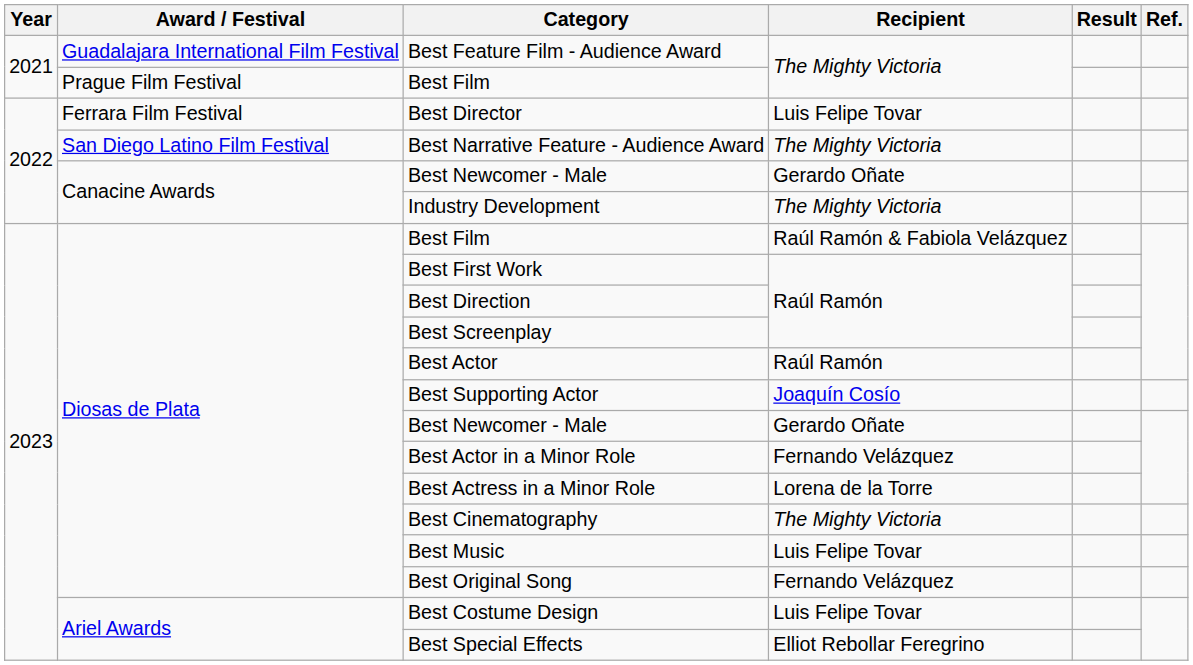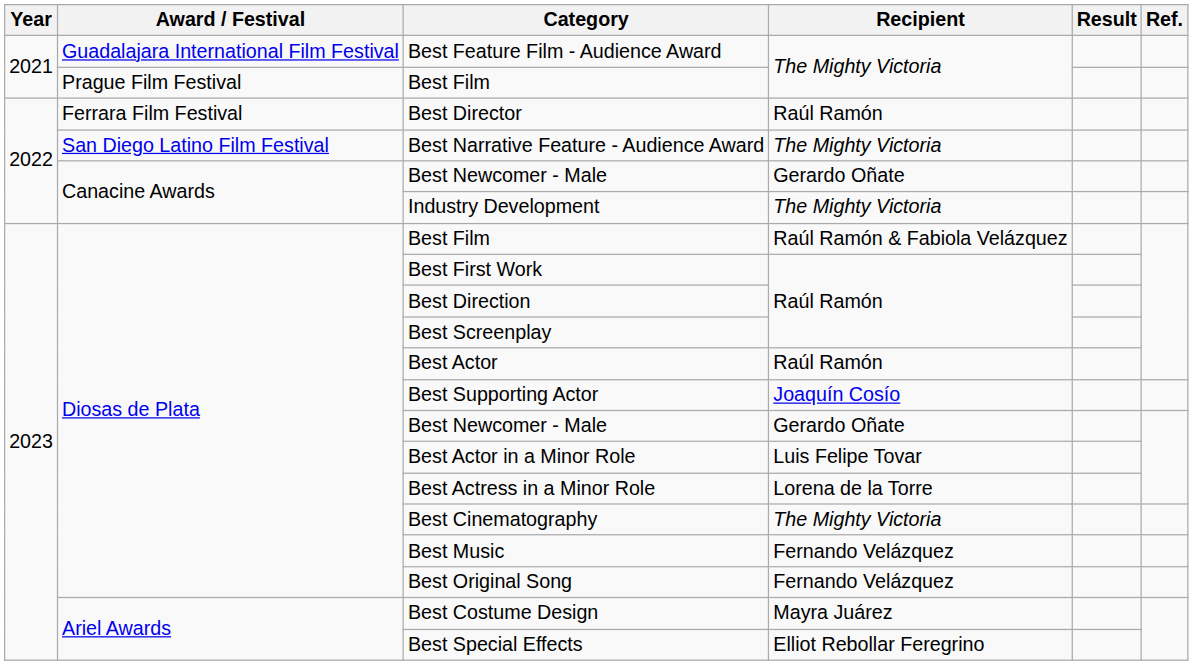 <table class="wikitable">
 <tr>
 <th>Year</th>
 <th>Award / Festival</th>
 <th>Category</th>
 <th>Recipient</th>
 <th>Result</th>
 <th>Ref.</th>
 </tr>
 <tr>
 <td rowspan="2">2021</td>
 <td><a href='#'>Guadalajara International Film Festival</a></td>
 <td>Best Feature Film - Audience Award</td>
 <td rowspan="2"><em>The Mighty Victoria</em></td>
 <td></td>
 <td></td>
 </tr>
 <tr>
 <td>Prague Film Festival</td>
 <td>Best Film</td>
 <td></td>
 <td></td>
 </tr>
 <tr>
 <td rowspan="4">2022</td>
 <td>Ferrara Film Festival</td>
 <td>Best Director</td>
-<td>Luis Felipe Tovar</td>
+<td>Raúl Ramón</td>
 <td></td>
 <td></td>
 </tr>
 <tr>
 <td><a href='#'>San Diego Latino Film Festival</a></td>
 <td>Best Narrative Feature - Audience Award</td>
 <td><em>The Mighty Victoria</em></td>
 <td></td>
 <td></td>
 </tr>
 <tr>
 <td rowspan="2">Canacine Awards</td>
 <td>Best Newcomer - Male</td>
 <td>Gerardo Oñate</td>
 <td></td>
 <td></td>
 </tr>
 <tr>
 <td>Industry Development</td>
 <td><em>The Mighty Victoria</em></td>
 <td></td>
 <td></td>
 </tr>
 <tr>
 <td rowspan="14">2023</td>
 <td rowspan="12"><a href='#'>Diosas de Plata</a></td>
 <td>Best Film</td>
 <td>Raúl Ramón & Fabiola Velázquez</td>
 <td></td>
 <td rowspan="5"></td>
 </tr>
 <tr>
 <td>Best First Work</td>
 <td rowspan="3">Raúl Ramón</td>
 <td></td>
 </tr>
 <tr>
 <td>Best Direction</td>
 <td></td>
 </tr>
 <tr>
 <td>Best Screenplay</td>
 <td></td>
 </tr>
 <tr>
 <td>Best Actor</td>
 <td>Raúl Ramón</td>
 <td></td>
 </tr>
 <tr>
 <td>Best Supporting Actor</td>
 <td><a href='#'>Joaquín Cosío</a></td>
 <td></td>
 <td></td>
 </tr>
 <tr>
 <td>Best Newcomer - Male</td>
 <td>Gerardo Oñate</td>
 <td></td>
 <td rowspan="3"></td>
 </tr>
 <tr>
 <td>Best Actor in a Minor Role</td>
-<td>Fernando Velázquez</td>
+<td>Luis Felipe Tovar</td>
 <td></td>
 </tr>
 <tr>
 <td>Best Actress in a Minor Role</td>
 <td>Lorena de la Torre</td>
 <td></td>
 </tr>
 <tr>
 <td>Best Cinematography</td>
 <td><em>The Mighty Victoria</em></td>
 <td></td>
 <td></td>
 </tr>
 <tr>
 <td>Best Music</td>
-<td>Luis Felipe Tovar</td>
+<td>Fernando Velázquez</td>
 <td></td>
 <td></td>
 </tr>
 <tr>
 <td>Best Original Song</td>
 <td>Fernando Velázquez</td>
 <td></td>
 <td></td>
 </tr>
 <tr>
 <td rowspan="2"><a href='#'>Ariel Awards</a></td>
 <td>Best Costume Design</td>
-<td>Luis Felipe Tovar</td>
+<td>Mayra Juárez</td>
 <td></td>
 <td rowspan="2"></td>
 </tr>
 <tr>
 <td>Best Special Effects</td>
 <td>Elliot Rebollar Feregrino</td>
 <td></td>
 </tr>
 </table>
